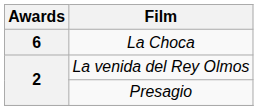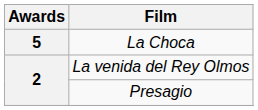 <table class="wikitable plainrowheaders" style="text-align:center;">
 <tr>
 <th scope="col" width="55">Awards</th>
 <th scope="col" align="center">Film</th>
 </tr>
 <tr>
-<th scope=row rowspan=1 style="text-align:center">6</th>
+<th scope=row rowspan=1 style="text-align:center">5</th>
 <td><em>La Choca</em></td>
 </tr>
 <tr>
 <th scope=row rowspan=2 style="text-align:center">2</th>
 <td><em>La venida del Rey Olmos</em></td>
 </tr>
 <tr>
 <td><em>Presagio</em></td>
 </tr>
 <tr>
 </tr>
 </table>
